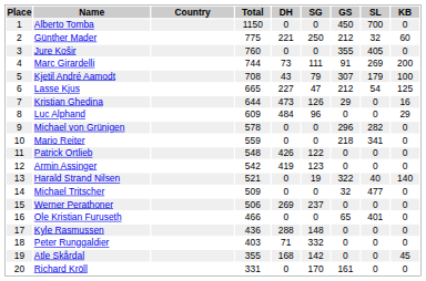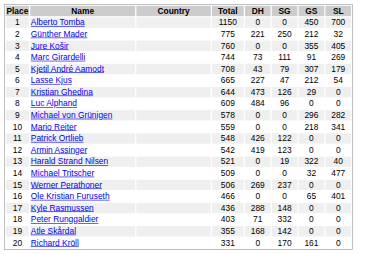 <table border="0" style="border: 1px solid #999; background-color:#FFFFFF; text-align:center; font-size:86%; line-height:15px;">
 <tr align="center" bgcolor="#CCCCCC">
 <th width=35>Place</th>
 <th width=170>Name</th>
 <th width=120>Country</th>
 <th width=50>Total</th>
 <th width=40>DH</th>
 <th width=40>SG</th>
 <th width=40>GS</th>
 <th width=40>SL</th>
-<th width=40>KB</th>
 </tr>
 <tr bgcolor="#EFEFEF">
 <td>1</td>
 <td align="left"><a href='#'>Alberto Tomba</a></td>
 <td align="left"></td>
 <td>1150</td>
 <td>0</td>
 <td>0</td>
 <td>450</td>
 <td>700</td>
-<td>0</td>
 </tr>
 <tr>
 <td>2</td>
 <td align="left"><a href='#'>Günther Mader</a></td>
 <td align="left"></td>
 <td>775</td>
 <td>221</td>
 <td>250</td>
 <td>212</td>
 <td>32</td>
-<td>60</td>
 </tr>
 <tr bgcolor="#EFEFEF">
 <td>3</td>
 <td align="left"><a href='#'>Jure Košir</a></td>
 <td align="left"></td>
 <td>760</td>
 <td>0</td>
 <td>0</td>
 <td>355</td>
 <td>405</td>
-<td>0</td>
 </tr>
 <tr>
 <td>4</td>
 <td align="left"><a href='#'>Marc Girardelli</a></td>
 <td align="left"></td>
 <td>744</td>
 <td>73</td>
 <td>111</td>
 <td>91</td>
 <td>269</td>
-<td>200</td>
 </tr>
 <tr bgcolor="#EFEFEF">
 <td>5</td>
 <td align="left"><a href='#'>Kjetil André Aamodt</a></td>
 <td align="left"></td>
 <td>708</td>
 <td>43</td>
 <td>79</td>
 <td>307</td>
 <td>179</td>
-<td>100</td>
 </tr>
 <tr>
 <td>6</td>
 <td align="left"><a href='#'>Lasse Kjus</a></td>
 <td align="left"></td>
 <td>665</td>
 <td>227</td>
 <td>47</td>
 <td>212</td>
 <td>54</td>
-<td>125</td>
 </tr>
 <tr bgcolor="#EFEFEF">
 <td>7</td>
 <td align="left"><a href='#'>Kristian Ghedina</a></td>
 <td align="left"></td>
 <td>644</td>
 <td>473</td>
 <td>126</td>
 <td>29</td>
 <td>0</td>
-<td>16</td>
 </tr>
 <tr>
 <td>8</td>
 <td align="left"><a href='#'>Luc Alphand</a></td>
 <td align="left"></td>
 <td>609</td>
 <td>484</td>
 <td>96</td>
 <td>0</td>
 <td>0</td>
-<td>29</td>
 </tr>
 <tr bgcolor="#EFEFEF">
 <td>9</td>
 <td align="left"><a href='#'>Michael von Grünigen</a></td>
 <td align="left"></td>
 <td>578</td>
 <td>0</td>
 <td>0</td>
 <td>296</td>
 <td>282</td>
-<td>0</td>
 </tr>
 <tr>
 <td>10</td>
 <td align="left"><a href='#'>Mario Reiter</a></td>
 <td align="left"></td>
 <td>559</td>
 <td>0</td>
 <td>0</td>
 <td>218</td>
 <td>341</td>
-<td>0</td>
 </tr>
 <tr bgcolor="#EFEFEF">
 <td>11</td>
 <td align="left"><a href='#'>Patrick Ortlieb</a></td>
 <td align="left"></td>
 <td>548</td>
 <td>426</td>
 <td>122</td>
-<td>0</td>
 <td>0</td>
 <td>0</td>
 </tr>
 <tr>
 <td>12</td>
 <td align="left"><a href='#'>Armin Assinger</a></td>
 <td align="left"></td>
 <td>542</td>
 <td>419</td>
 <td>123</td>
 <td>0</td>
 <td>0</td>
-<td>0</td>
 </tr>
 <tr bgcolor="#EFEFEF">
 <td>13</td>
 <td align="left"><a href='#'>Harald Strand Nilsen</a></td>
 <td align="left"></td>
 <td>521</td>
 <td>0</td>
 <td>19</td>
 <td>322</td>
 <td>40</td>
-<td>140</td>
 </tr>
 <tr>
 <td>14</td>
 <td align="left"><a href='#'>Michael Tritscher</a></td>
 <td align="left"></td>
 <td>509</td>
 <td>0</td>
 <td>0</td>
 <td>32</td>
 <td>477</td>
-<td>0</td>
 </tr>
 <tr bgcolor="#EFEFEF">
 <td>15</td>
 <td align="left"><a href='#'>Werner Perathoner</a></td>
 <td align="left"></td>
 <td>506</td>
 <td>269</td>
 <td>237</td>
-<td>0</td>
 <td>0</td>
 <td>0</td>
 </tr>
 <tr>
 <td>16</td>
 <td align="left"><a href='#'>Ole Kristian Furuseth</a></td>
 <td align="left"></td>
 <td>466</td>
 <td>0</td>
 <td>0</td>
 <td>65</td>
 <td>401</td>
-<td>0</td>
 </tr>
 <tr bgcolor="#EFEFEF">
 <td>17</td>
 <td align="left"><a href='#'>Kyle Rasmussen</a></td>
 <td align="left"></td>
 <td>436</td>
 <td>288</td>
 <td>148</td>
-<td>0</td>
 <td>0</td>
 <td>0</td>
 </tr>
 <tr>
 <td>18</td>
 <td align="left"><a href='#'>Peter Runggaldier</a></td>
 <td align="left"></td>
 <td>403</td>
 <td>71</td>
 <td>332</td>
 <td>0</td>
 <td>0</td>
-<td>0</td>
 </tr>
 <tr bgcolor="#EFEFEF">
 <td>19</td>
 <td align="left"><a href='#'>Atle Skårdal</a></td>
 <td align="left"></td>
 <td>355</td>
 <td>168</td>
 <td>142</td>
 <td>0</td>
 <td>0</td>
-<td>45</td>
 </tr>
 <tr>
 <td>20</td>
 <td align="left"><a href='#'>Richard Kröll</a></td>
 <td align="left"></td>
 <td>331</td>
 <td>0</td>
 <td>170</td>
 <td>161</td>
 <td>0</td>
-<td>0</td>
 </tr>
 </table>
